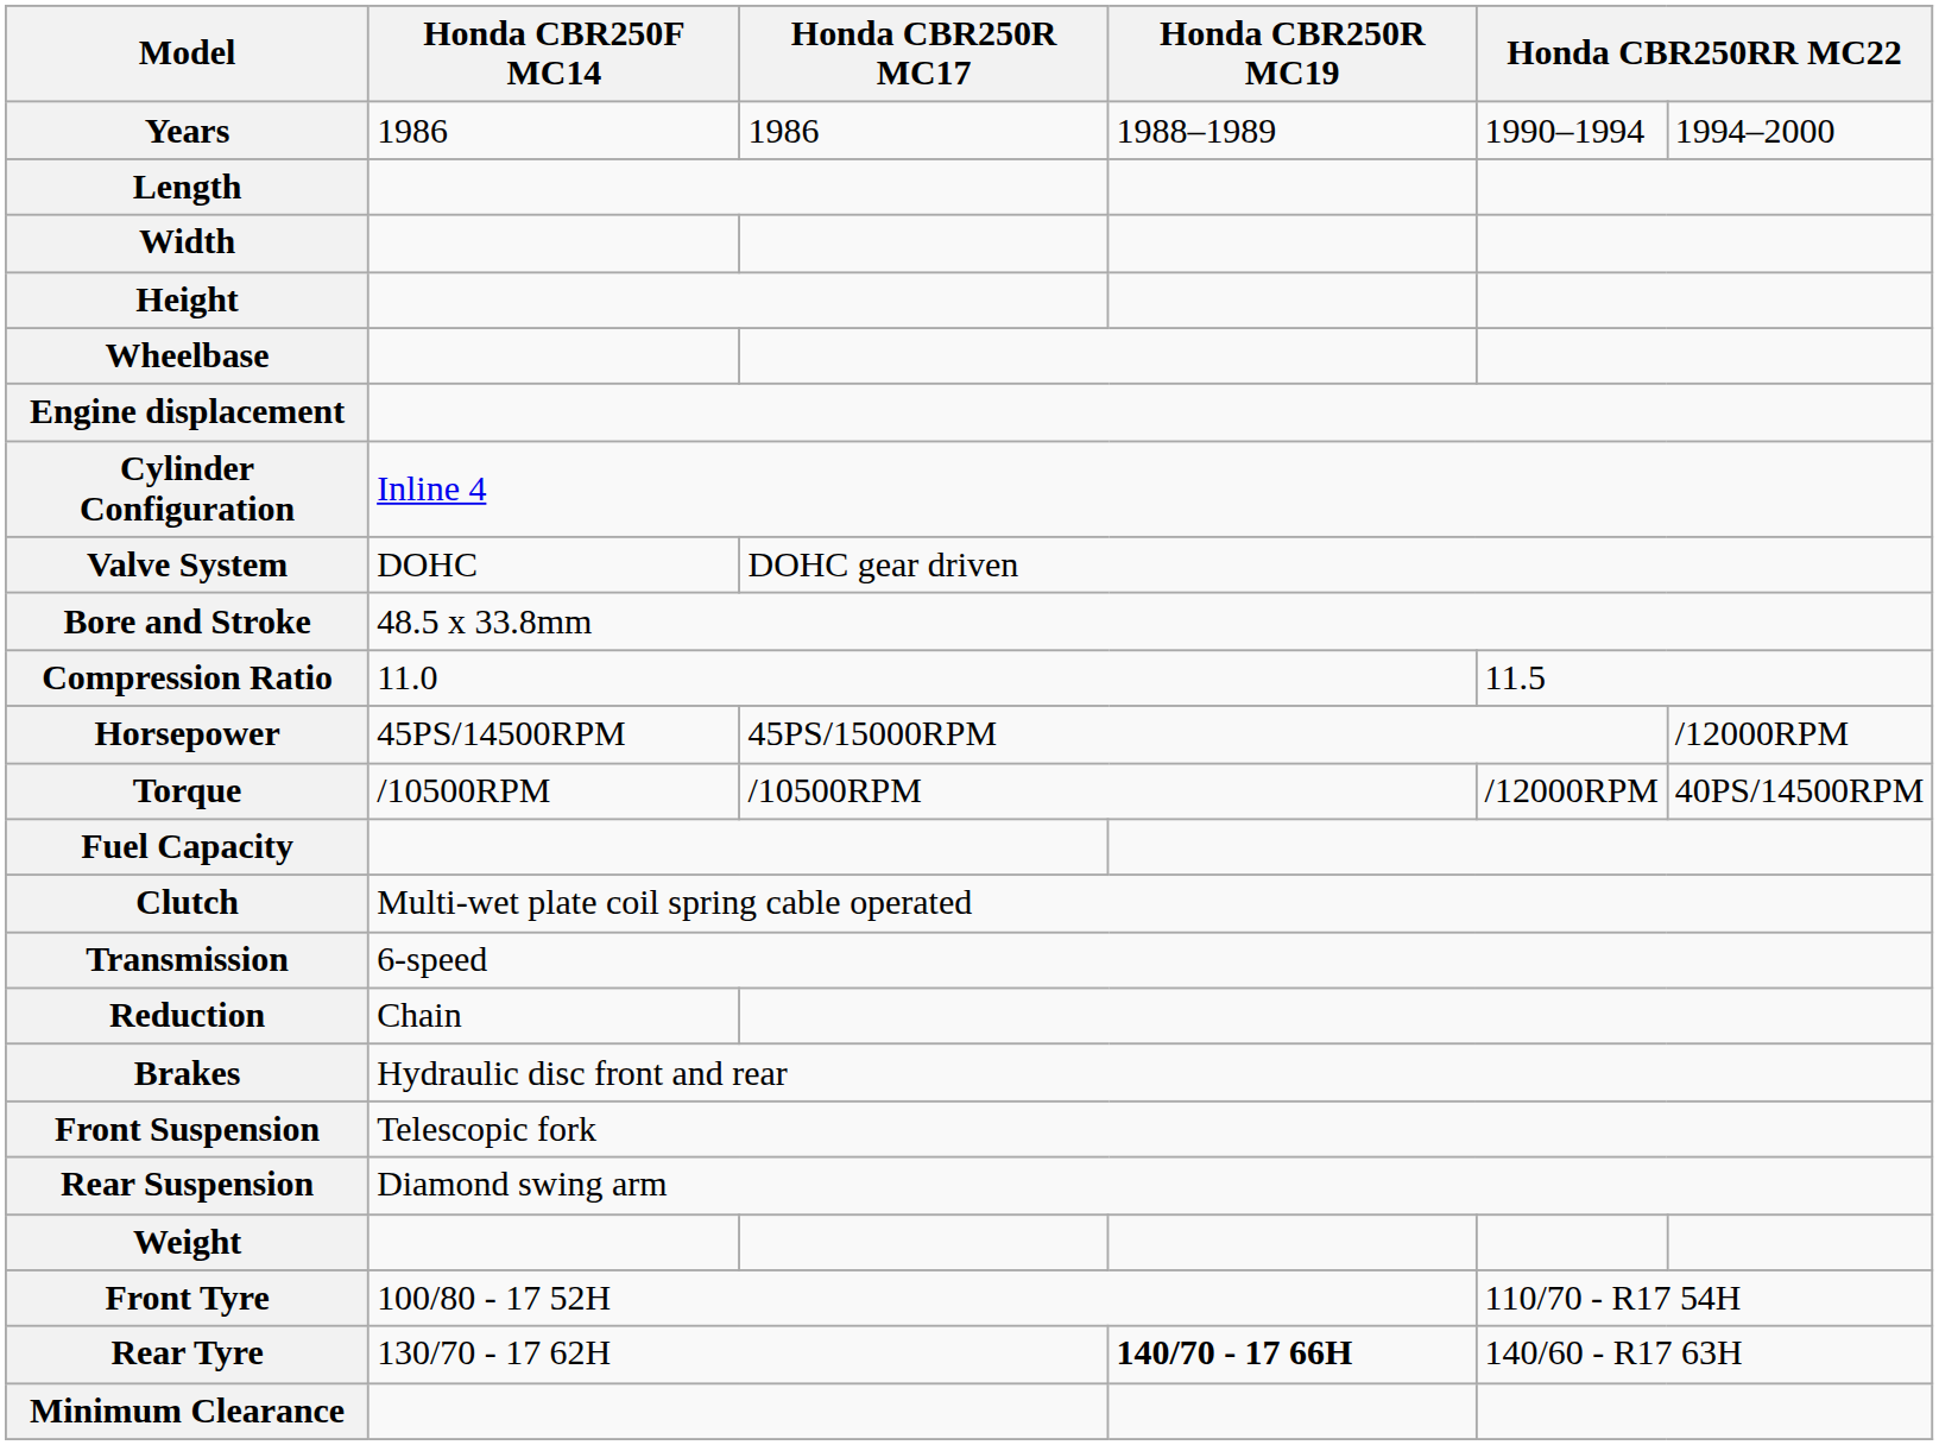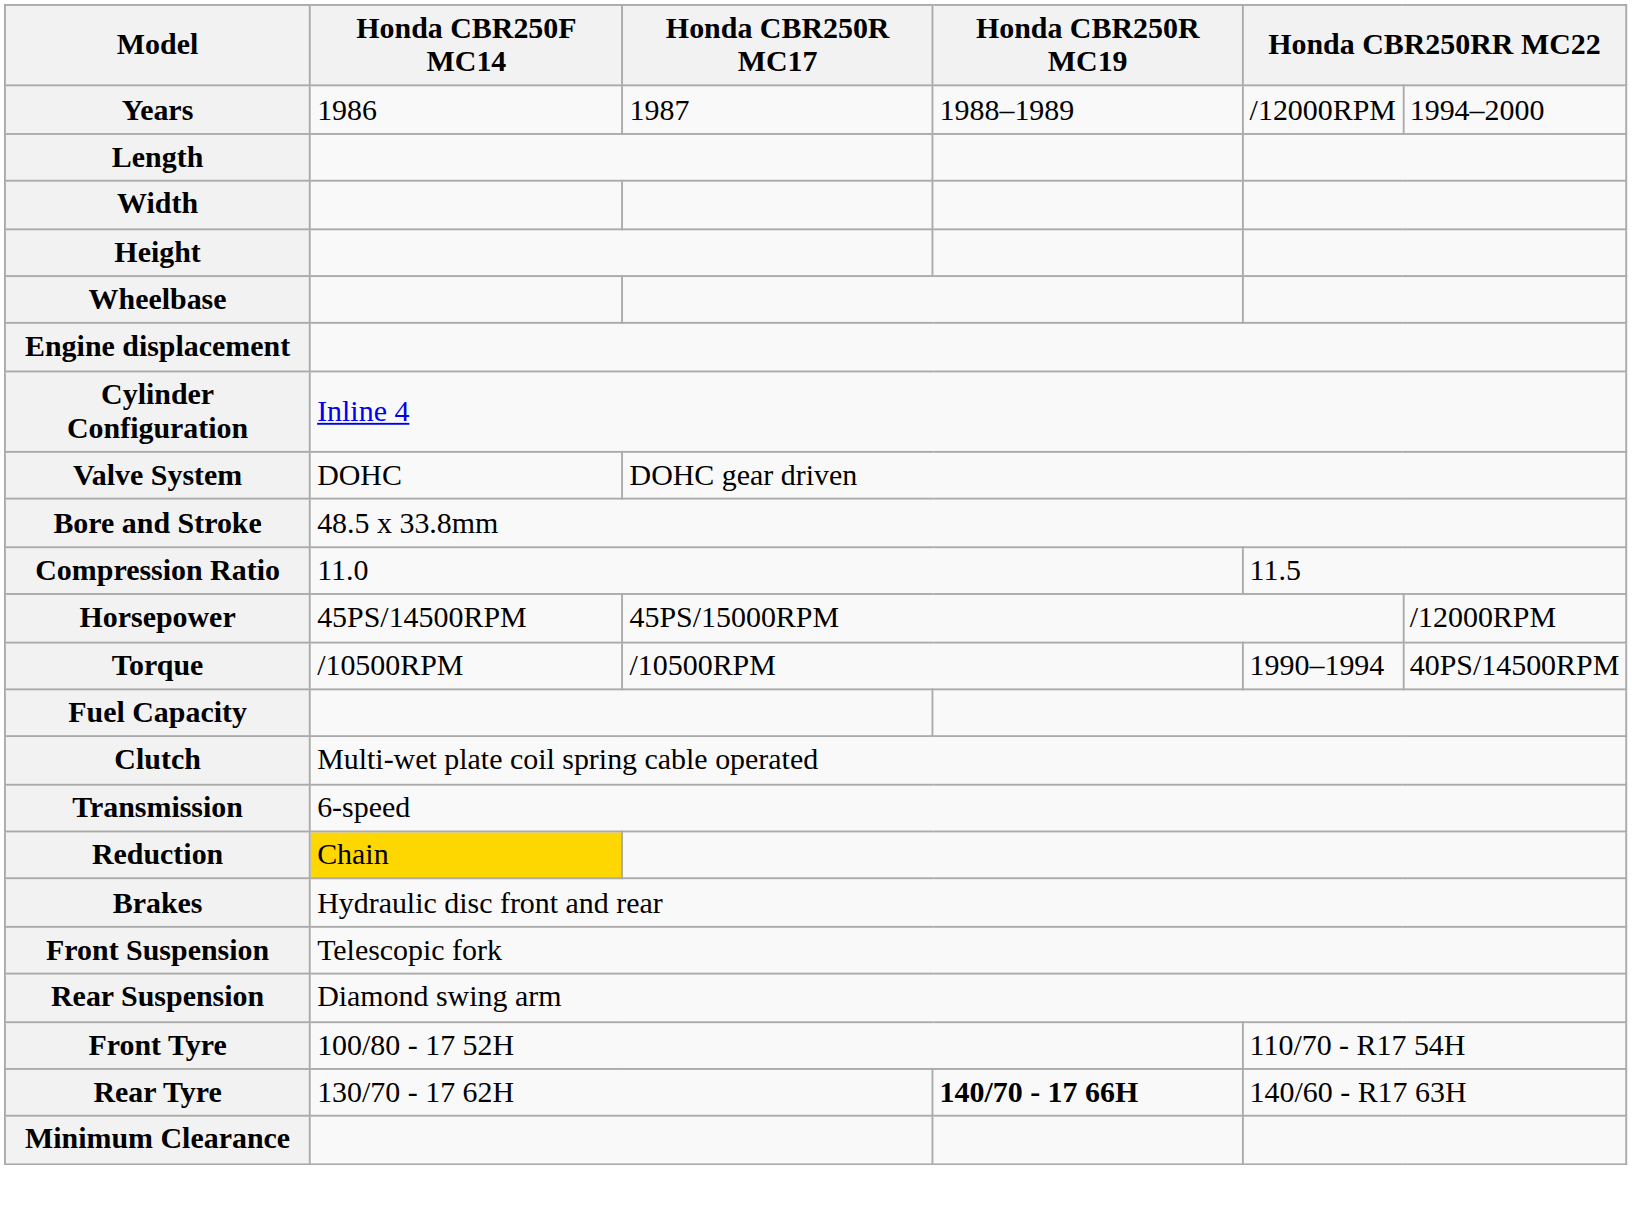 <table class="wikitable">
 <tr>
 <th>Model</th>
 <th>Honda CBR250F MC14</th>
 <th>Honda CBR250R MC17</th>
 <th>Honda CBR250R MC19</th>
 <th colspan="2">Honda CBR250RR MC22</th>
 </tr>
 <tr>
 <th>Years</th>
 <td>1986</td>
-<td>1986</td>
+<td>1987</td>
 <td>1988–1989</td>
-<td>1990–1994</td>
+<td>/12000RPM</td>
 <td>1994–2000</td>
 </tr>
 <tr>
 <th>Length</th>
 <td colspan="2"></td>
 <td></td>
 <td colspan="2"></td>
 </tr>
 <tr>
 <th>Width</th>
 <td></td>
 <td></td>
 <td></td>
 <td colspan="2"></td>
 </tr>
 <tr>
 <th>Height</th>
 <td colspan="2"></td>
 <td></td>
 <td colspan="2"></td>
 </tr>
 <tr>
 <th>Wheelbase</th>
 <td></td>
 <td colspan="2"></td>
 <td colspan="2"></td>
 </tr>
 <tr>
 <th>Engine displacement</th>
 <td colspan="5"></td>
 </tr>
 <tr>
 <th>Cylinder Configuration</th>
 <td colspan="5"><a href='#'>Inline 4</a></td>
 </tr>
 <tr>
 <th>Valve System</th>
 <td>DOHC</td>
 <td colspan="4">DOHC gear driven</td>
 </tr>
 <tr>
 <th>Bore and Stroke</th>
 <td colspan="5">48.5 x 33.8mm</td>
 </tr>
 <tr>
 <th>Compression Ratio</th>
 <td colspan="3">11.0</td>
 <td colspan="2">11.5</td>
 </tr>
 <tr>
 <th>Horsepower</th>
 <td>45PS/14500RPM</td>
 <td colspan="3">45PS/15000RPM</td>
 <td>/12000RPM</td>
 </tr>
 <tr>
 <th>Torque</th>
 <td>/10500RPM</td>
 <td colspan="2">/10500RPM</td>
-<td>/12000RPM</td>
+<td>1990–1994</td>
 <td>40PS/14500RPM</td>
 </tr>
 <tr>
 <th>Fuel Capacity</th>
 <td colspan="2"></td>
 <td colspan="3"></td>
 </tr>
 <tr>
 <th>Clutch</th>
 <td colspan="5">Multi-wet plate coil spring cable operated</td>
 </tr>
 <tr>
 <th>Transmission</th>
 <td colspan="5">6-speed</td>
 </tr>
 <tr>
 <th>Reduction</th>
-<td>Chain</td>
+<td style="background: gold;">Chain</td>
 </tr>
 <tr>
 <th>Brakes</th>
 <td colspan="5">Hydraulic disc front and rear</td>
 </tr>
 <tr>
 <th>Front Suspension</th>
 <td colspan="5">Telescopic fork</td>
 </tr>
 <tr>
 <th>Rear Suspension</th>
 <td colspan="5">Diamond swing arm</td>
-</tr>
-<tr>
-<th>Weight</th>
-<td></td>
-<td></td>
-<td></td>
-<td></td>
-<td></td>
 </tr>
 <tr>
 <th>Front Tyre</th>
 <td colspan="3">100/80 - 17 52H</td>
 <td colspan="2">110/70 - R17 54H</td>
 </tr>
 <tr>
 <th>Rear Tyre</th>
 <td colspan="2">130/70 - 17 62H</td>
 <td><strong>140/70 - 17 66H</strong></td>
 <td colspan="2">140/60 - R17 63H</td>
 </tr>
 <tr>
 <th>Minimum Clearance</th>
 <td colspan="2"></td>
 <td></td>
 <td colspan="2"></td>
 </tr>
 </table>
